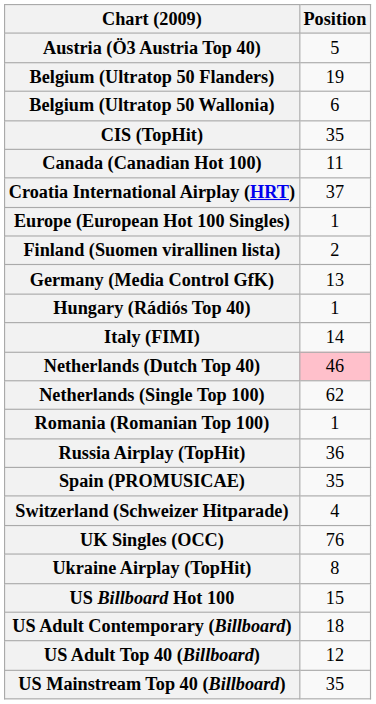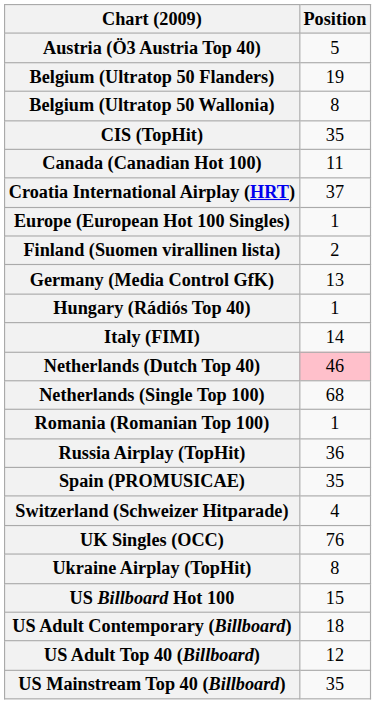 <table class="wikitable sortable plainrowheaders" style="text-align:center">
 <tr>
 <th scope="col">Chart (2009)</th>
 <th scope="col">Position</th>
 </tr>
 <tr>
 <th scope="row">Austria (Ö3 Austria Top 40)</th>
 <td>5</td>
 </tr>
 <tr>
 <th scope="row">Belgium (Ultratop 50 Flanders)</th>
 <td>19</td>
 </tr>
 <tr>
 <th scope="row">Belgium (Ultratop 50 Wallonia)</th>
-<td>6</td>
+<td>8</td>
 </tr>
 <tr>
 <th scope="row">CIS (TopHit)</th>
 <td>35</td>
 </tr>
 <tr>
 <th scope="row">Canada (Canadian Hot 100)</th>
 <td>11</td>
 </tr>
 <tr>
 <th scope="row">Croatia International Airplay (<a href='#'>HRT</a>)</th>
 <td>37</td>
 </tr>
 <tr>
 <th scope="row">Europe (European Hot 100 Singles)</th>
 <td>1</td>
 </tr>
 <tr>
 <th scope="row">Finland (Suomen virallinen lista)</th>
 <td>2</td>
 </tr>
 <tr>
 <th scope="row">Germany (Media Control GfK)</th>
 <td>13</td>
 </tr>
 <tr>
 <th scope="row">Hungary (Rádiós Top 40)</th>
 <td style="text-align:center;">1</td>
 </tr>
 <tr>
 <th scope="row">Italy (FIMI)</th>
 <td>14</td>
 </tr>
 <tr>
 <th scope="row">Netherlands (Dutch Top 40)</th>
 <td style="background: pink;">46</td>
 </tr>
 <tr>
 <th scope="row">Netherlands (Single Top 100)</th>
-<td>62</td>
+<td>68</td>
 </tr>
 <tr>
 <th scope="row">Romania (Romanian Top 100)</th>
 <td>1</td>
 </tr>
 <tr>
 <th scope="row">Russia Airplay (TopHit)</th>
 <td>36</td>
 </tr>
 <tr>
 <th scope="row">Spain (PROMUSICAE)</th>
 <td>35</td>
 </tr>
 <tr>
 <th scope="row">Switzerland (Schweizer Hitparade)</th>
 <td>4</td>
 </tr>
 <tr>
 <th scope="row">UK Singles (OCC)</th>
 <td>76</td>
 </tr>
 <tr>
 <th scope="row">Ukraine Airplay (TopHit)</th>
 <td>8</td>
 </tr>
 <tr>
 <th scope="row">US <em>Billboard</em> Hot 100</th>
 <td>15</td>
 </tr>
 <tr>
 <th scope="row">US Adult Contemporary (<em>Billboard</em>)</th>
 <td>18</td>
 </tr>
 <tr>
 <th scope="row">US Adult Top 40 (<em>Billboard</em>)</th>
 <td>12</td>
 </tr>
 <tr>
 <th scope="row">US Mainstream Top 40 (<em>Billboard</em>)</th>
 <td>35</td>
 </tr>
 </table>
